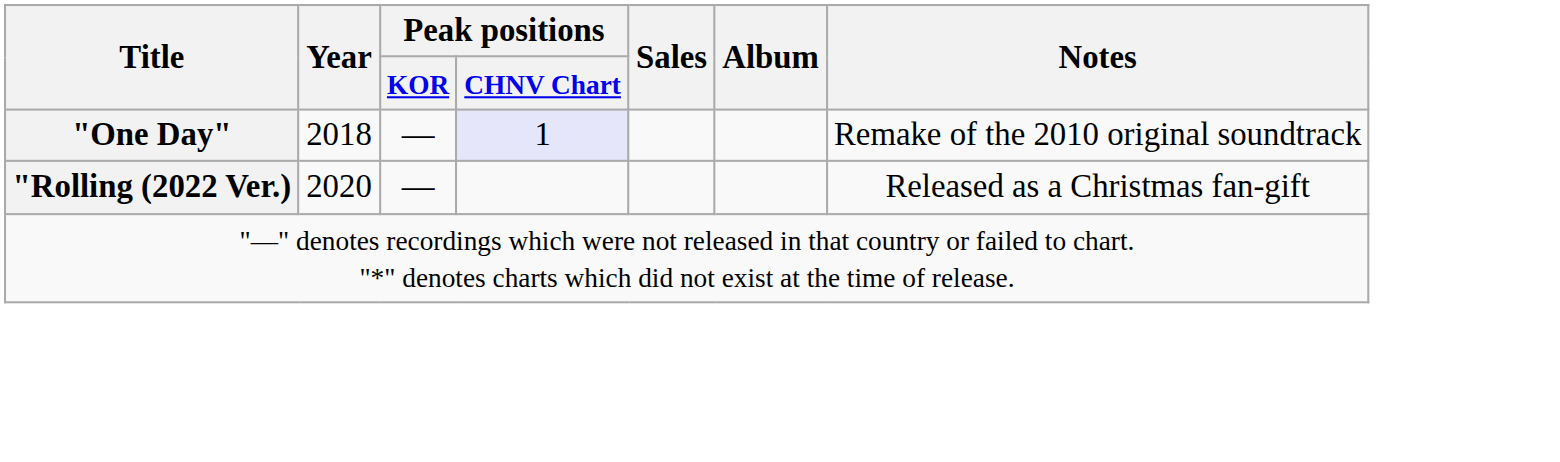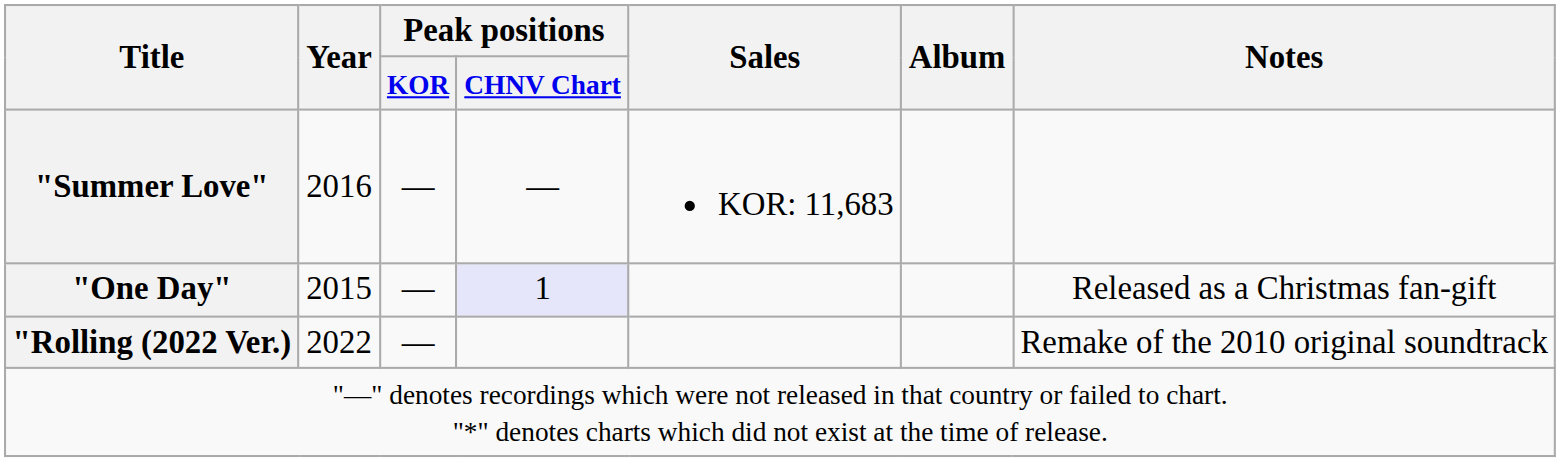 <table class="wikitable plainrowheaders" style="text-align:center;">
 <tr>
 <th rowspan="2">Title</th>
 <th rowspan="2">Year</th>
 <th colspan="2">Peak positions</th>
 <th rowspan="2">Sales</th>
 <th rowspan="2">Album</th>
 <th rowspan="2">Notes</th>
 </tr>
 <tr>
 <th><a href='#'><small>KOR</small></a></th>
 <th><small><a href='#'>CHN</a></small><small><a href='#'>V Chart</a></small></th>
 </tr>
 <tr>
+<th scope="row">"Summer Love"<br></th>
+<td>2016</td>
+<td>—</td>
+<td>—</td>
+<td><br><ul><li>KOR: 11,683</li></ul></td>
+<td></td>
+<td></td>
+</tr>
+<tr>
 <th scope="row">"One Day"</th>
-<td>2018</td>
+<td>2015</td>
 <td>—</td>
 <td style="background: lavender;">1</td>
+<td></td>
+<td></td>
+<td>Released as a Christmas fan-gift</td>
+</tr>
+<tr>
+<th scope="row">"Rolling (2022 Ver.)</th>
+<td>2022</td>
+<td>—</td>
+<td></td>
 <td></td>
 <td></td>
 <td>Remake of the 2010 original soundtrack</td>
 </tr>
 <tr>
-<th scope="row">"Rolling (2022 Ver.)</th>
-<td>2020</td>
-<td>—</td>
-<td></td>
-<td></td>
-<td></td>
-<td>Released as a Christmas fan-gift</td>
-</tr>
-<tr>
 <td colspan="7"><small>"—" denotes recordings which were not released in that country or failed to chart.</small><br><small>"*" denotes charts which did not exist at the time of release.</small></td>
 </tr>
 </table>
